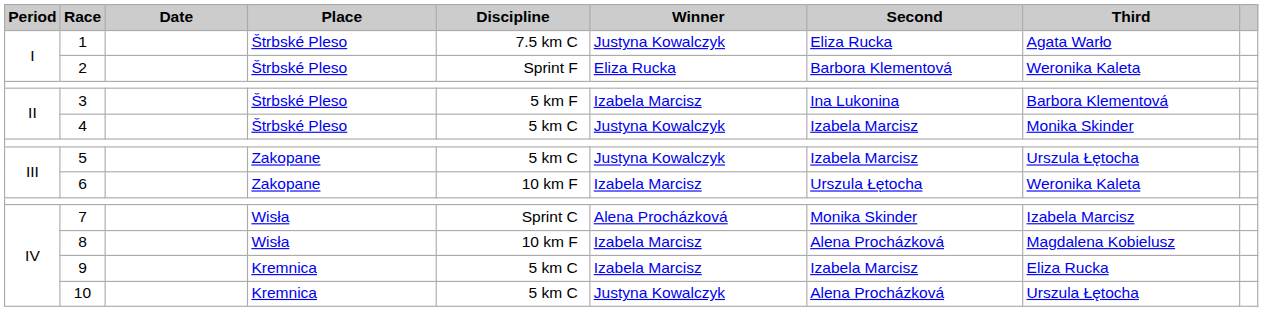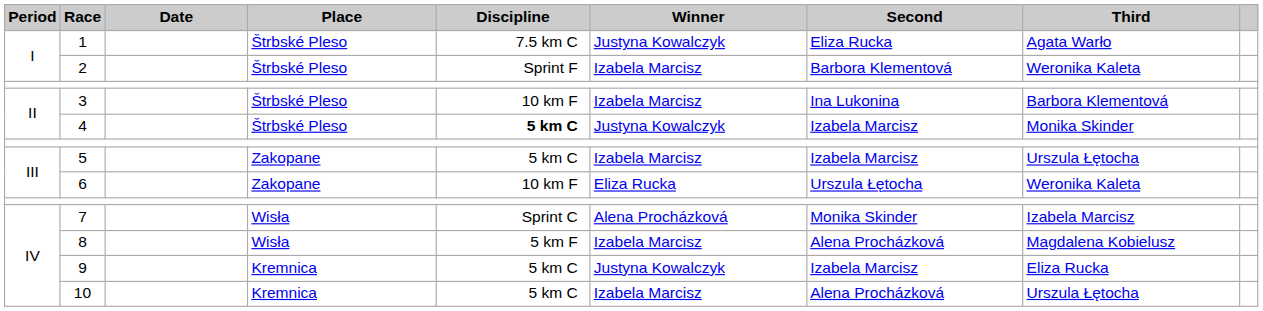 <table class="wikitable plainrowheaders" style="background:#fff; font-size:86%; line-height:16px; border:grey solid 1px; border-collapse:collapse;">
 <tr style="background:#ccc; text-align:center;">
 <th scope="col" style="background:#ccc; width=20 px;">Period</th>
 <th scope="col" style="background:#ccc; width=30 px;">Race</th>
 <th scope="col" style="background:#ccc; width:120px;">Date</th>
 <th scope="col" style="background:#ccc; width:160px;">Place</th>
 <th scope="col" style="background:#ccc; width:130px;">Discipline</th>
 <th scope="col" style="background:#ccc; width:185px;">Winner</th>
 <th scope="col" style="background:#ccc; width:185px;">Second</th>
 <th scope="col" style="background:#ccc; width:185px;">Third</th>
 <th scope="col" style="background:#ccc; width:10px;"></th>
 </tr>
 <tr>
 <td rowspan=2 align=center>I</td>
 <td align=center>1</td>
 <td align=right>  </td>
 <td> <a href='#'>Štrbské Pleso</a></td>
 <td align=right>7.5 km C  </td>
 <td> <a href='#'>Justyna Kowalczyk</a></td>
 <td> <a href='#'>Eliza Rucka</a></td>
 <td> <a href='#'>Agata Warło</a></td>
 <td></td>
 </tr>
 <tr>
 <td align=center>2</td>
 <td align=right>  </td>
 <td> <a href='#'>Štrbské Pleso</a></td>
 <td align=right>Sprint F  </td>
-<td> <a href='#'>Eliza Rucka</a></td>
+<td> <a href='#'>Izabela Marcisz</a></td>
 <td> <a href='#'>Barbora Klementová</a></td>
 <td> <a href='#'>Weronika Kaleta</a></td>
 <td></td>
 </tr>
 <tr>
 <td colspan=9></td>
 </tr>
 <tr>
 <td rowspan=2 align=center>II</td>
 <td align=center>3</td>
 <td align=right>  </td>
 <td> <a href='#'>Štrbské Pleso</a></td>
-<td align=right>5 km F  </td>
+<td align=right>10 km F  </td>
 <td> <a href='#'>Izabela Marcisz</a></td>
 <td> <a href='#'>Ina Lukonina</a></td>
 <td> <a href='#'>Barbora Klementová</a></td>
 <td></td>
 </tr>
 <tr>
 <td align=center>4</td>
 <td align=right>  </td>
 <td> <a href='#'>Štrbské Pleso</a></td>
-<td align=right>5 km C  </td>
+<td align=right><strong>5 km C  </strong></td>
 <td> <a href='#'>Justyna Kowalczyk</a></td>
 <td> <a href='#'>Izabela Marcisz</a></td>
 <td> <a href='#'>Monika Skinder</a></td>
 <td></td>
 </tr>
 <tr>
 <td colspan=9></td>
 </tr>
 <tr>
 <td rowspan=2 align=center>III</td>
 <td align=center>5</td>
 <td align=right>  </td>
 <td> <a href='#'>Zakopane</a></td>
 <td align=right>5 km C  </td>
-<td> <a href='#'>Justyna Kowalczyk</a></td>
+<td> <a href='#'>Izabela Marcisz</a></td>
 <td> <a href='#'>Izabela Marcisz</a></td>
 <td> <a href='#'>Urszula Łętocha</a></td>
 <td></td>
 </tr>
 <tr>
 <td align=center>6</td>
 <td align=right>  </td>
 <td> <a href='#'>Zakopane</a></td>
 <td align=right>10 km F  </td>
-<td> <a href='#'>Izabela Marcisz</a></td>
+<td> <a href='#'>Eliza Rucka</a></td>
 <td> <a href='#'>Urszula Łętocha</a></td>
 <td> <a href='#'>Weronika Kaleta</a></td>
 <td></td>
 </tr>
 <tr>
 <td colspan=9></td>
 </tr>
 <tr>
 <td rowspan=4 align=center>IV</td>
 <td align=center>7</td>
 <td align=right>  </td>
 <td> <a href='#'>Wisła</a></td>
 <td align=right>Sprint C  </td>
 <td> <a href='#'>Alena Procházková</a></td>
 <td> <a href='#'>Monika Skinder</a></td>
 <td> <a href='#'>Izabela Marcisz</a></td>
 <td></td>
 </tr>
 <tr>
 <td align=center>8</td>
 <td align=right>  </td>
 <td> <a href='#'>Wisła</a></td>
-<td align=right>10 km F  </td>
+<td align=right>5 km F  </td>
 <td> <a href='#'>Izabela Marcisz</a></td>
 <td> <a href='#'>Alena Procházková</a></td>
 <td> <a href='#'>Magdalena Kobielusz</a></td>
 <td></td>
 </tr>
 <tr>
 <td align=center>9</td>
 <td align=right>  </td>
 <td> <a href='#'>Kremnica</a></td>
 <td align=right>5 km C  </td>
-<td> <a href='#'>Izabela Marcisz</a></td>
+<td> <a href='#'>Justyna Kowalczyk</a></td>
 <td> <a href='#'>Izabela Marcisz</a></td>
 <td> <a href='#'>Eliza Rucka</a></td>
 <td></td>
 </tr>
 <tr>
 <td align=center>10</td>
 <td align=right>  </td>
 <td> <a href='#'>Kremnica</a></td>
 <td align=right>5 km C  </td>
-<td> <a href='#'>Justyna Kowalczyk</a></td>
+<td> <a href='#'>Izabela Marcisz</a></td>
 <td> <a href='#'>Alena Procházková</a></td>
 <td> <a href='#'>Urszula Łętocha</a></td>
 <td></td>
 </tr>
 </table>
